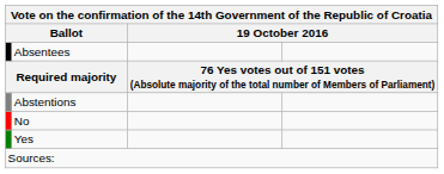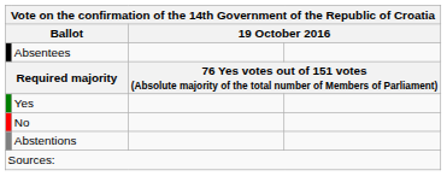 <table class="wikitable" style="text-align:center; font-size:95%;">
 <tr style="background:#e9e9e9;">
 <th colspan="4">Vote on the confirmation of the 14th Government of the Republic of Croatia</th>
 </tr>
 <tr>
 <th colspan="2" style="width:150px;">Ballot</th>
 <th colspan="2">19 October 2016</th>
 </tr>
 <tr>
 <th style="background:black;"></th>
 <td style="text-align:left;">Absentees</td>
 <td></td>
 <td></td>
 </tr>
 <tr>
 <th colspan="2">Required majority</th>
 <th colspan="2"><strong>76 Yes votes out of 151 votes<br><small>(Absolute majority of the total number of Members of Parliament)</small></strong></th>
 </tr>
 <tr>
-<th style="background:gray;"></th>
-<td style="text-align:left;">Abstentions</td>
+<th style="width:1px; background:green;"></th>
+<td style="text-align:left;">Yes</td>
 <td></td>
 <td></td>
 </tr>
 <tr>
 <th style="background:red;"></th>
 <td style="text-align:left;">No</td>
 <td></td>
 <td></td>
 </tr>
 <tr>
-<th style="width:1px; background:green;"></th>
-<td style="text-align:left;">Yes</td>
+<th style="background:gray;"></th>
+<td style="text-align:left;">Abstentions</td>
 <td></td>
 <td></td>
 </tr>
 <tr>
 <td style="text-align:left;" colspan="4">Sources:</td>
 </tr>
 </table>
